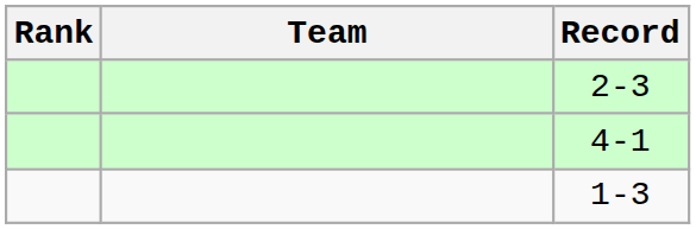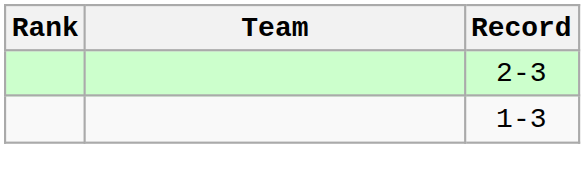 <table class=wikitable style="text-align:center;">
 <tr>
 <th>Rank</th>
 <th width=170>Team</th>
 <th>Record</th>
 </tr>
 <tr bgcolor="#ccffcc">
 <td></td>
 <td align=left></td>
 <td>2-3</td>
 </tr>
-<tr bgcolor="#ccffcc">
-<td></td>
-<td align=left></td>
-<td>4-1</td>
-</tr>
 <tr>
 <td></td>
 <td align=left></td>
 <td>1-3</td>
 </tr>
 </table>
